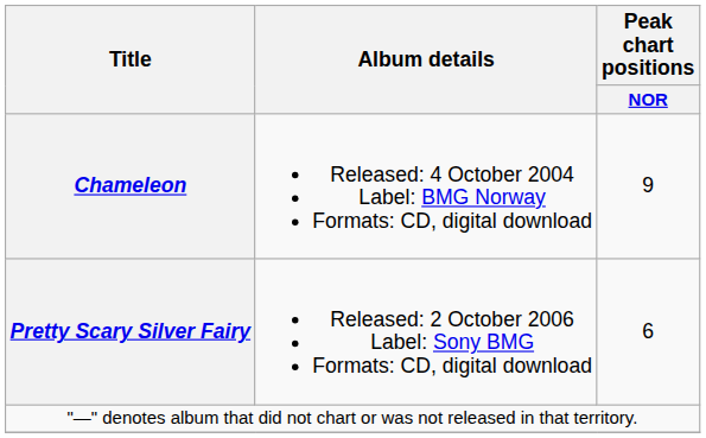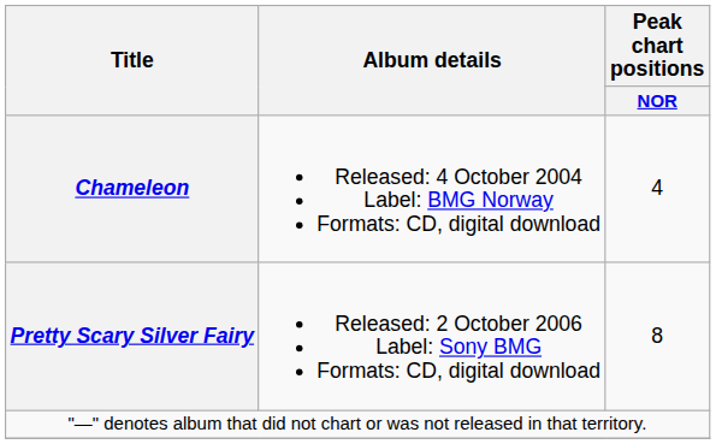 <table class="wikitable plainrowheaders" style="text-align:center;">
 <tr>
 <th scope="col" rowspan="2">Title</th>
 <th scope="col" rowspan="2">Album details</th>
 <th scope="col" colspan="1">Peak chart positions</th>
 </tr>
 <tr>
 <th scope="col" style="width:3em;font-size:85%;"><a href='#'>NOR</a><br></th>
 </tr>
 <tr>
 <th scope="row"><em><a href='#'>Chameleon</a></em></th>
 <td><br><ul><li>Released: 4 October 2004</li><li>Label: <a href='#'>BMG Norway</a></li><li>Formats: CD, digital download</li></ul></td>
-<td>9</td>
+<td>4</td>
 </tr>
 <tr>
 <th scope="row"><em><a href='#'>Pretty Scary Silver Fairy</a></em></th>
 <td><br><ul><li>Released: 2 October 2006</li><li>Label: <a href='#'>Sony BMG</a></li><li>Formats: CD, digital download</li></ul></td>
-<td>6</td>
+<td>8</td>
 </tr>
 <tr>
 <td colspan="14" style="font-size:85%">"—" denotes album that did not chart or was not released in that territory.</td>
 </tr>
 <tr>
 </tr>
 </table>
